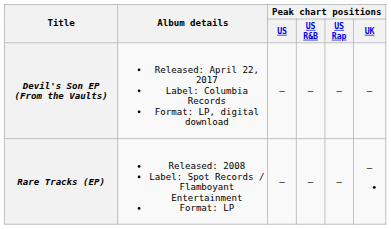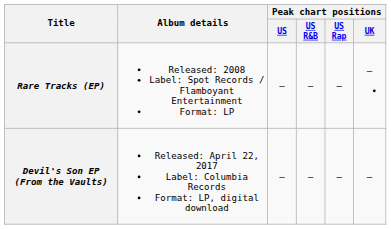 <table class="wikitable plainrowheaders" style="text-align:center; border:1">
 <tr>
 <th scope="col" rowspan="2" style="width:12em;">Title</th>
 <th scope="col" rowspan="2" style="width:16em;">Album details</th>
 <th scope="col" colspan="4">Peak chart positions</th>
 </tr>
 <tr>
 <th scope="col" style="width:3em;font-size:90%;"><a href='#'>US</a><br></th>
 <th scope="col" style="width:3em;font-size:90%;"><a href='#'>US R&B</a><br></th>
 <th scope="col" style="width:3em;font-size:90%;"><a href='#'>US Rap</a><br></th>
 <th scope="col" style="width:3em;font-size:90%;"><a href='#'>UK</a><br></th>
 </tr>
 <tr>
+<th scope="row" align="left"><em>Rare Tracks (EP)</em></th>
+<td><br><ul><li>Released: 2008</li><li>Label: Spot Records / Flamboyant Entertainment</li><li>Format: LP</li></ul></td>
+<td>—</td>
+<td>—</td>
+<td>—</td>
+<td>—<br><ul><li></li></ul></td>
+</tr>
+<tr>
 <th scope="row" align="left"><em>Devil's Son EP (From the Vaults)</em></th>
 <td><br><ul><li>Released: April 22, 2017</li><li>Label: Columbia Records</li><li>Format: LP, digital download</li></ul></td>
 <td>—</td>
 <td>—</td>
 <td>—</td>
 <td>—</td>
 </tr>
-<tr>
-<th scope="row" align="left"><em>Rare Tracks (EP)</em></th>
-<td><br><ul><li>Released: 2008</li><li>Label: Spot Records / Flamboyant Entertainment</li><li>Format: LP</li></ul></td>
-<td>—</td>
-<td>—</td>
-<td>—</td>
-<td>—<br><ul><li></li></ul></td>
-</tr>
 </table>
